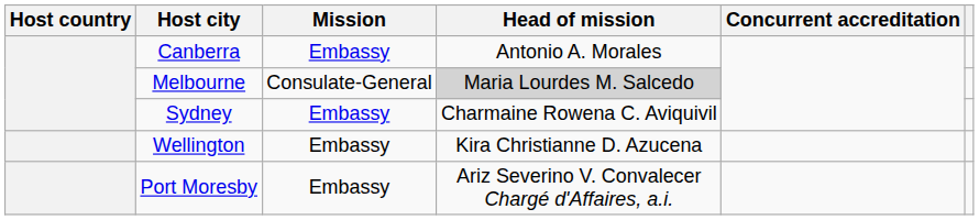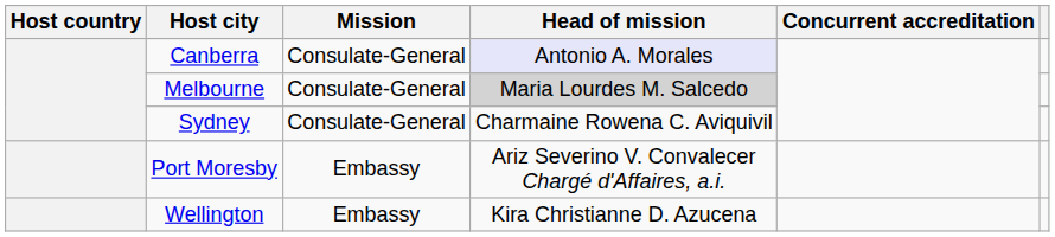 <table class="wikitable plainrowheaders" style="text-align:center;">
 <tr>
 <th scope="col">Host country</th>
 <th scope="col">Host city</th>
 <th scope="col">Mission</th>
 <th scope="col">Head of mission </th>
 <th scope="col">Concurrent accreditation</th>
 <th scope="col"></th>
 </tr>
 <tr>
 <th scope="row" rowspan="3"></th>
 <td><a href='#'>Canberra</a></td>
-<td><a href='#'>Embassy</a></td>
-<td>Antonio A. Morales</td>
+<td>Consulate-General</td>
+<td style="background: lavender;">Antonio A. Morales</td>
 <td rowspan="3"></td>
 <td></td>
 </tr>
 <tr>
 <td><a href='#'>Melbourne</a></td>
 <td>Consulate-General</td>
 <td style="background: lightgrey;">Maria Lourdes M. Salcedo</td>
 <td></td>
 </tr>
 <tr>
 <td><a href='#'>Sydney</a></td>
-<td><a href='#'>Embassy</a></td>
+<td>Consulate-General</td>
 <td>Charmaine Rowena C. Aviquivil</td>
+<td></td>
+</tr>
+<tr>
+<th scope="row"></th>
+<td><a href='#'>Port Moresby</a></td>
+<td>Embassy</td>
+<td>Ariz Severino V. Convalecer<br><em>Chargé d'Affaires, a.i.</em></td>
+<td></td>
 <td></td>
 </tr>
 <tr>
 <th scope="row"></th>
 <td><a href='#'>Wellington</a></td>
 <td>Embassy</td>
 <td>Kira Christianne D. Azucena</td>
 <td></td>
 <td></td>
 </tr>
-<tr>
-<th scope="row"></th>
-<td><a href='#'>Port Moresby</a></td>
-<td>Embassy</td>
-<td>Ariz Severino V. Convalecer<br><em>Chargé d'Affaires, a.i.</em></td>
-<td></td>
-<td></td>
-</tr>
 </table>
